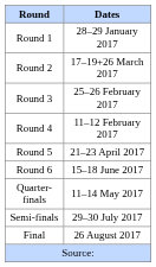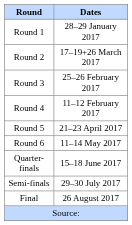 <table border=1 style="border-collapse:collapse; font-size:90%; text-align:center;" cellpadding=3 cellspacing=0 width=200px>
 <tr bgcolor=#C1D8FF>
 <th>Round</th>
 <th>Dates</th>
 </tr>
 <tr>
 <td>Round 1</td>
 <td>28–29 January 2017</td>
 </tr>
 <tr>
 <td>Round 2</td>
 <td>17–19+26 March 2017</td>
 </tr>
 <tr>
 <td>Round 3</td>
 <td>25–26 February 2017</td>
 </tr>
 <tr>
 <td>Round 4</td>
 <td>11–12 February 2017</td>
 </tr>
 <tr>
 <td>Round 5</td>
 <td>21–23 April 2017</td>
 </tr>
 <tr>
 <td>Round 6</td>
-<td>15–18 June 2017</td>
+<td>11–14 May 2017</td>
 </tr>
 <tr>
 <td>Quarter-finals</td>
-<td>11–14 May 2017</td>
+<td>15–18 June 2017</td>
 </tr>
 <tr>
 <td>Semi-finals</td>
 <td>29–30 July 2017</td>
 </tr>
 <tr>
 <td>Final</td>
 <td>26 August 2017</td>
 </tr>
 <tr bgcolor=#C1D8FF>
 <td colspan=2>Source:</td>
 </tr>
 </table>
